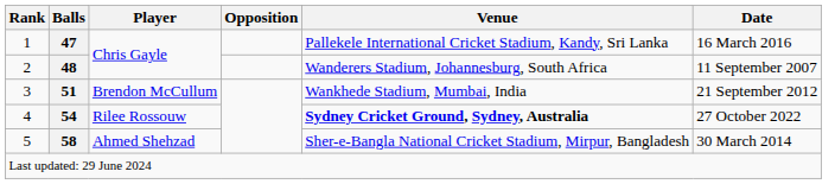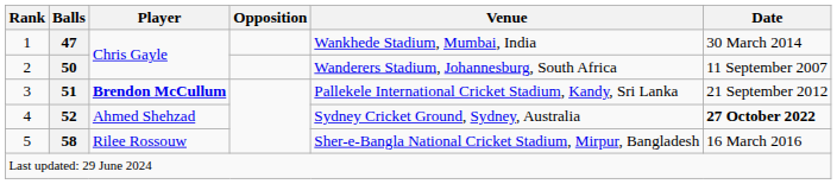 <table class="wikitable sortable">
 <tr>
 <th>Rank</th>
 <th>Balls</th>
 <th>Player</th>
 <th>Opposition</th>
 <th>Venue</th>
 <th>Date</th>
 </tr>
 <tr>
 <td align=center>1</td>
 <th>47</th>
 <td rowspan=2> <a href='#'>Chris Gayle</a></td>
 <td></td>
-<td><a href='#'>Pallekele International Cricket Stadium</a>, <a href='#'>Kandy</a>, Sri Lanka</td>
-<td>16 March 2016</td>
+<td><a href='#'>Wankhede Stadium</a>, <a href='#'>Mumbai</a>, India</td>
+<td>30 March 2014</td>
 </tr>
 <tr>
 <td align=center>2</td>
-<th>48</th>
+<th>50</th>
 <td></td>
 <td><a href='#'>Wanderers Stadium</a>, <a href='#'>Johannesburg</a>, South Africa</td>
 <td>11 September 2007</td>
 </tr>
 <tr>
 <td align=center>3</td>
 <th>51</th>
-<td> <a href='#'>Brendon McCullum</a></td>
+<td><strong> <a href='#'>Brendon McCullum</a></strong></td>
 <td rowspan=3></td>
-<td><a href='#'>Wankhede Stadium</a>, <a href='#'>Mumbai</a>, India</td>
+<td><a href='#'>Pallekele International Cricket Stadium</a>, <a href='#'>Kandy</a>, Sri Lanka</td>
 <td>21 September 2012</td>
 </tr>
 <tr>
 <td align=center>4</td>
-<th>54</th>
-<td> <a href='#'>Rilee Rossouw</a></td>
-<td><strong><a href='#'>Sydney Cricket Ground</a>, <a href='#'>Sydney</a>, Australia</strong></td>
-<td>27 October 2022</td>
+<th>52</th>
+<td> <a href='#'>Ahmed Shehzad</a></td>
+<td><a href='#'>Sydney Cricket Ground</a>, <a href='#'>Sydney</a>, Australia</td>
+<td><strong>27 October 2022</strong></td>
 </tr>
 <tr>
 <td align=center>5</td>
 <th>58</th>
-<td> <a href='#'>Ahmed Shehzad</a></td>
+<td> <a href='#'>Rilee Rossouw</a></td>
 <td><a href='#'>Sher-e-Bangla National Cricket Stadium</a>, <a href='#'>Mirpur</a>, Bangladesh</td>
-<td>30 March 2014</td>
+<td>16 March 2016</td>
 </tr>
 <tr>
 <td colspan="10"><small>Last updated: 29 June 2024</small></td>
 </tr>
 </table>
